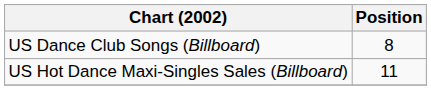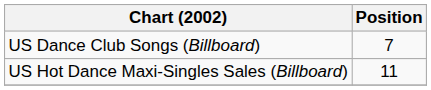 <table class="wikitable sortable">
 <tr>
 <th>Chart (2002)</th>
 <th>Position</th>
 </tr>
 <tr>
 <td align="left">US Dance Club Songs (<em>Billboard</em>)</td>
-<td align="center">8</td>
+<td align="center">7</td>
 </tr>
 <tr>
 <td align="left">US Hot Dance Maxi-Singles Sales (<em>Billboard</em>)</td>
 <td align="center">11</td>
 </tr>
 <tr>
 </tr>
 </table>
